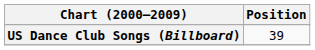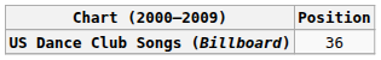 <table class="wikitable plainrowheaders">
 <tr>
 <th scope="col">Chart (2000–2009)</th>
 <th scope="col">Position</th>
 </tr>
 <tr>
 </tr>
 <tr>
 <th scope="row">US  Dance Club Songs (<em>Billboard</em>)</th>
-<td align="center">39</td>
+<td align="center">36</td>
 </tr>
 <tr>
 </tr>
 </table>
